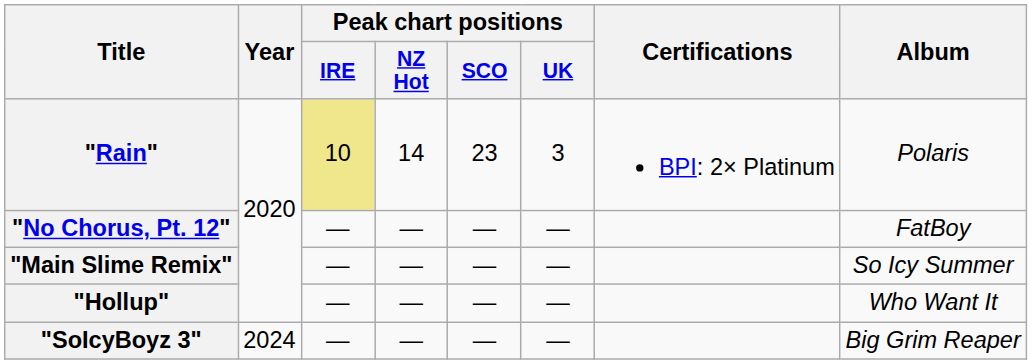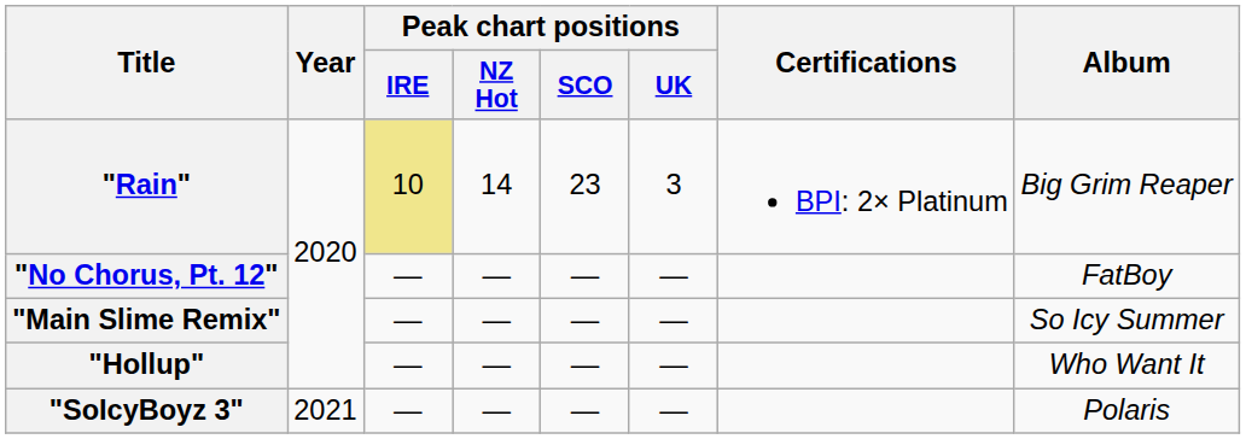 <table class="wikitable plainrowheaders" style="text-align:center;">
 <tr>
 <th rowspan="2">Title</th>
 <th rowspan="2">Year</th>
 <th colspan="4">Peak chart positions</th>
 <th rowspan="2">Certifications</th>
 <th rowspan="2">Album</th>
 </tr>
 <tr>
 <th scope="col" style="width:3em;font-size:90%;"><a href='#'>IRE</a></th>
 <th scope="col" style="width:3em;font-size:90%;"><a href='#'>NZ<br>Hot</a></th>
 <th scope="col" style="width:3em;font-size:90%;"><a href='#'>SCO</a></th>
 <th scope="col" style="width:3em;font-size:90%;"><a href='#'>UK</a></th>
 </tr>
 <tr>
 <th scope="row">"<a href='#'>Rain</a>"<br></th>
 <td rowspan="4">2020</td>
 <td style="background: khaki;">10</td>
 <td>14</td>
 <td>23</td>
 <td>3</td>
 <td><br><ul><li><a href='#'>BPI</a>: 2× Platinum</li></ul></td>
-<td><em>Polaris</em></td>
+<td><em>Big Grim Reaper</em></td>
 </tr>
 <tr>
 <th scope="row">"<a href='#'>No Chorus, Pt. 12</a>"<br></th>
 <td>—</td>
 <td>—</td>
 <td>—</td>
 <td>—</td>
 <td></td>
 <td><em>FatBoy</em></td>
 </tr>
 <tr>
 <th scope="row">"Main Slime Remix"<br></th>
 <td>—</td>
 <td>—</td>
 <td>—</td>
 <td>—</td>
 <td></td>
 <td><em>So Icy Summer</em></td>
 </tr>
 <tr>
 <th scope="row">"Hollup"<br></th>
 <td>—</td>
 <td>—</td>
 <td>—</td>
 <td>—</td>
 <td></td>
 <td><em>Who Want It</em></td>
 </tr>
 <tr>
 <th scope="row">"SoIcyBoyz 3"<br></th>
-<td>2024</td>
+<td>2021</td>
 <td>—</td>
 <td>—</td>
 <td>—</td>
 <td>—</td>
 <td></td>
-<td><em>Big Grim Reaper</em></td>
+<td><em>Polaris</em></td>
 </tr>
 </table>
